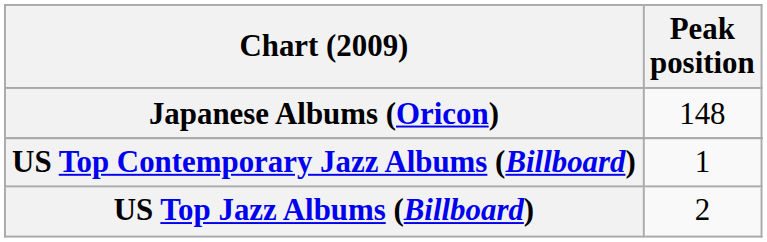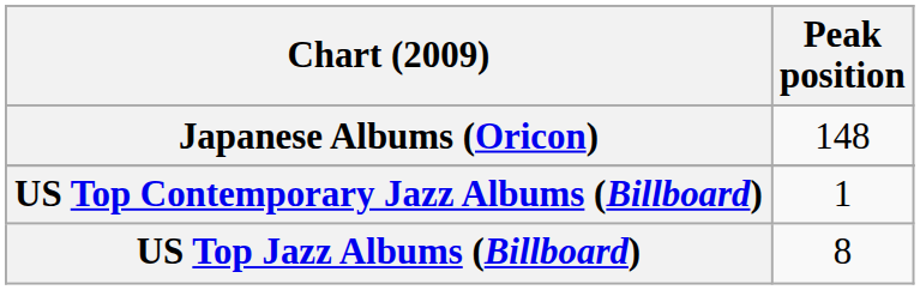 <table class="wikitable sortable plainrowheaders" style="text-align:center">
 <tr>
 <th scope="col">Chart (2009)</th>
 <th scope="col">Peak<br> position</th>
 </tr>
 <tr>
 <th scope="row">Japanese Albums (<a href='#'>Oricon</a>)</th>
 <td>148</td>
 </tr>
 <tr>
 </tr>
 <tr>
 <th scope="row">US <a href='#'>Top Contemporary Jazz Albums</a> (<em><a href='#'>Billboard</a></em>)</th>
 <td>1</td>
 </tr>
 <tr>
 <th scope="row">US <a href='#'>Top Jazz Albums</a> (<em><a href='#'>Billboard</a></em>)</th>
-<td>2</td>
+<td>8</td>
 </tr>
 </table>
